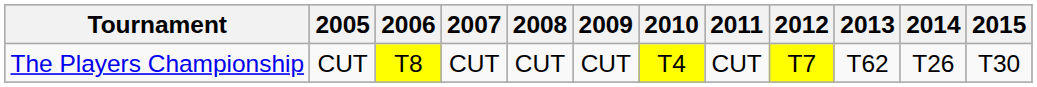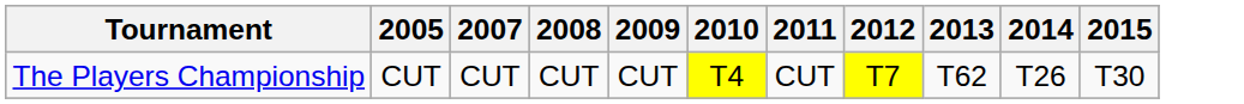 <table class="wikitable" style="font-size:95%;text-align:center;">
 <tr>
 <th>Tournament</th>
 <th>2005</th>
-<th>2006</th>
 <th>2007</th>
 <th>2008</th>
 <th>2009</th>
 <th>2010</th>
 <th>2011</th>
 <th>2012</th>
 <th>2013</th>
 <th>2014</th>
 <th>2015</th>
 </tr>
 <tr>
 <td align=left><a href='#'>The Players Championship</a></td>
 <td>CUT</td>
-<td style="background:yellow;">T8</td>
 <td>CUT</td>
 <td>CUT</td>
 <td>CUT</td>
 <td style="background:yellow;">T4</td>
 <td>CUT</td>
 <td style="background:yellow;">T7</td>
 <td>T62</td>
 <td>T26</td>
 <td>T30</td>
 </tr>
 </table>
